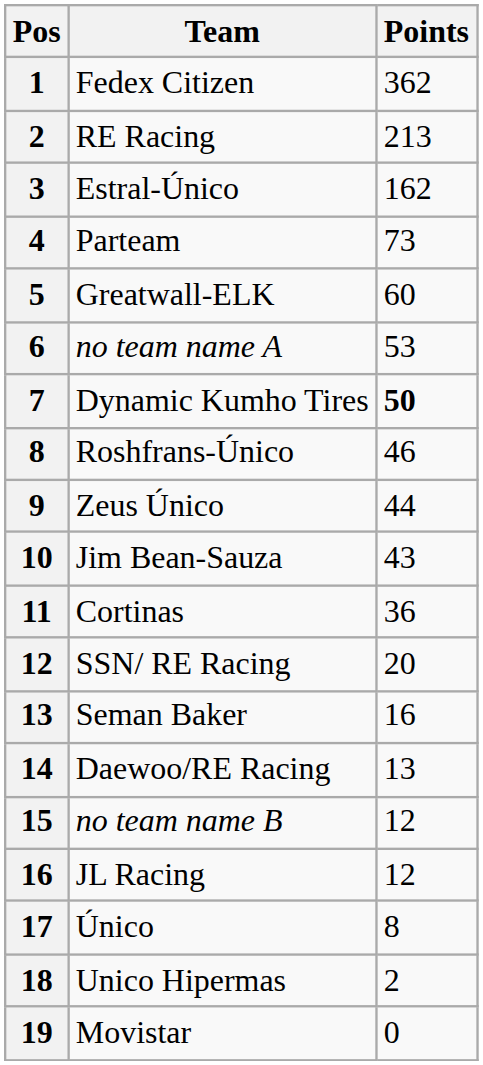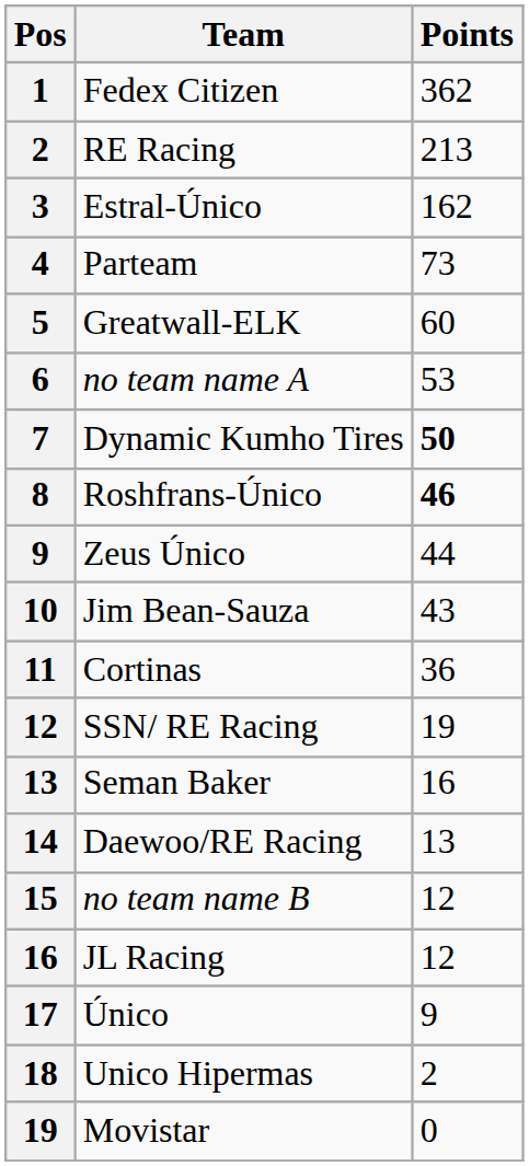 <table class="wikitable" style="font-size: 85%;">
 <tr>
 <th>Pos</th>
 <th>Team</th>
 <th>Points</th>
 </tr>
 <tr>
 <th>1</th>
 <td>Fedex Citizen</td>
 <td>362</td>
 </tr>
 <tr>
 <th>2</th>
 <td>RE Racing</td>
 <td>213</td>
 </tr>
 <tr>
 <th>3</th>
 <td>Estral-Único</td>
 <td>162</td>
 </tr>
 <tr>
 <th>4</th>
 <td>Parteam</td>
 <td>73</td>
 </tr>
 <tr>
 <th>5</th>
 <td>Greatwall-ELK</td>
 <td>60</td>
 </tr>
 <tr>
 <th>6</th>
 <td><em>no team name A</em></td>
 <td>53</td>
 </tr>
 <tr>
 <th>7</th>
 <td>Dynamic Kumho Tires</td>
 <td><strong>50</strong></td>
 </tr>
 <tr>
 <th>8</th>
 <td>Roshfrans-Único</td>
-<td>46</td>
+<td><strong>46</strong></td>
 </tr>
 <tr>
 <th>9</th>
 <td>Zeus Único</td>
 <td>44</td>
 </tr>
 <tr>
 <th>10</th>
 <td>Jim Bean-Sauza</td>
 <td>43</td>
 </tr>
 <tr>
 <th>11</th>
 <td>Cortinas</td>
 <td>36</td>
 </tr>
 <tr>
 <th>12</th>
 <td>SSN/ RE Racing</td>
-<td>20</td>
+<td>19</td>
 </tr>
 <tr>
 <th>13</th>
 <td>Seman Baker</td>
 <td>16</td>
 </tr>
 <tr>
 <th>14</th>
 <td>Daewoo/RE Racing</td>
 <td>13</td>
 </tr>
 <tr>
 <th>15</th>
 <td><em>no team name B</em></td>
 <td>12</td>
 </tr>
 <tr>
 <th>16</th>
 <td>JL Racing</td>
 <td>12</td>
 </tr>
 <tr>
 <th>17</th>
 <td>Único</td>
-<td>8</td>
+<td>9</td>
 </tr>
 <tr>
 <th>18</th>
 <td>Unico Hipermas</td>
 <td>2</td>
 </tr>
 <tr>
 <th>19</th>
 <td>Movistar</td>
 <td>0</td>
 </tr>
 </table>
